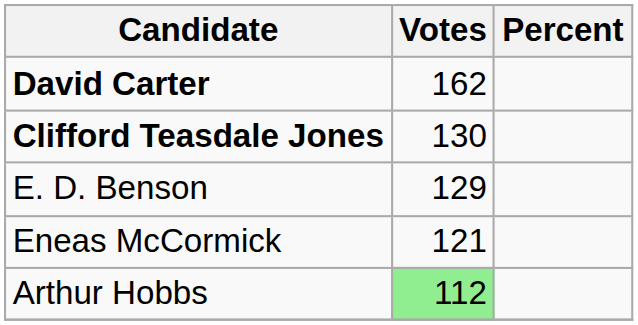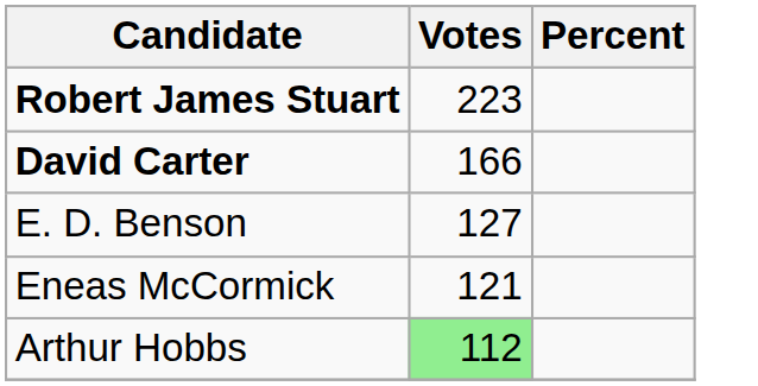 <table class="wikitable">
 <tr>
 <th>Candidate</th>
 <th>Votes</th>
 <th>Percent</th>
 </tr>
 <tr>
-<td style="font-weight:bold;">David Carter</td>
-<td style="text-align:right;">162</td>
+<td style="font-weight:bold;">Robert James Stuart</td>
+<td style="text-align:right;">223</td>
 <td></td>
 </tr>
 <tr>
-<td style="font-weight:bold;">Clifford Teasdale Jones</td>
-<td style="text-align:right;">130</td>
+<td style="font-weight:bold;">David Carter</td>
+<td style="text-align:right;">166</td>
 <td></td>
 </tr>
 <tr>
 <td>E. D. Benson</td>
-<td style="text-align:right;">129</td>
+<td style="text-align:right;">127</td>
 <td></td>
 </tr>
 <tr>
 <td>Eneas McCormick</td>
 <td style="text-align:right;">121</td>
 <td></td>
 </tr>
 <tr>
 <td>Arthur Hobbs</td>
 <td style="background: lightgreen; text-align:right;">112</td>
 <td></td>
 </tr>
 <tr>
 </tr>
 </table>
